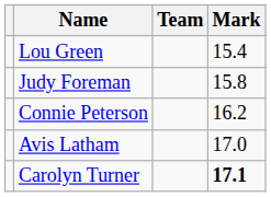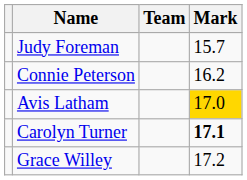 <table class=wikitable>
 <tr>
 <th></th>
 <th>Name</th>
 <th>Team</th>
 <th>Mark</th>
 </tr>
 <tr>
 <td></td>
-<td><a href='#'>Lou Green</a></td>
-<td></td>
-<td>15.4</td>
-</tr>
-<tr>
-<td></td>
 <td><a href='#'>Judy Foreman</a></td>
 <td></td>
-<td>15.8</td>
+<td>15.7</td>
 </tr>
 <tr>
 <td></td>
 <td><a href='#'>Connie Peterson</a></td>
 <td></td>
 <td>16.2</td>
 </tr>
 <tr>
 <td></td>
 <td><a href='#'>Avis Latham</a></td>
 <td></td>
-<td>17.0</td>
+<td style="background: gold;">17.0</td>
 </tr>
 <tr>
 <td></td>
 <td><a href='#'>Carolyn Turner</a></td>
 <td></td>
 <td><strong>17.1</strong></td>
 </tr>
+<tr>
+<td></td>
+<td><a href='#'>Grace Willey</a></td>
+<td></td>
+<td>17.2</td>
+</tr>
 </table>
